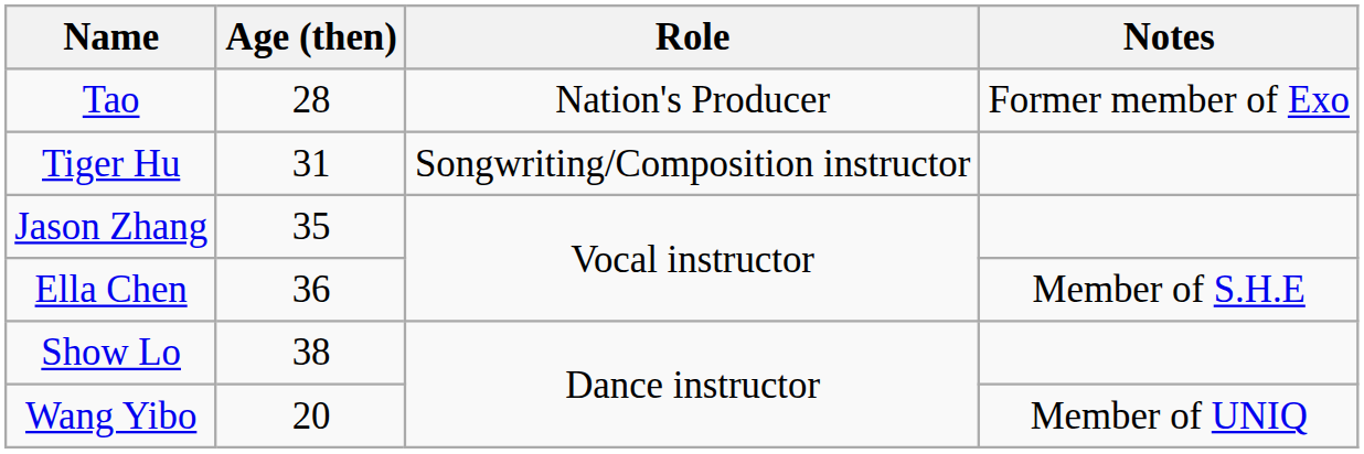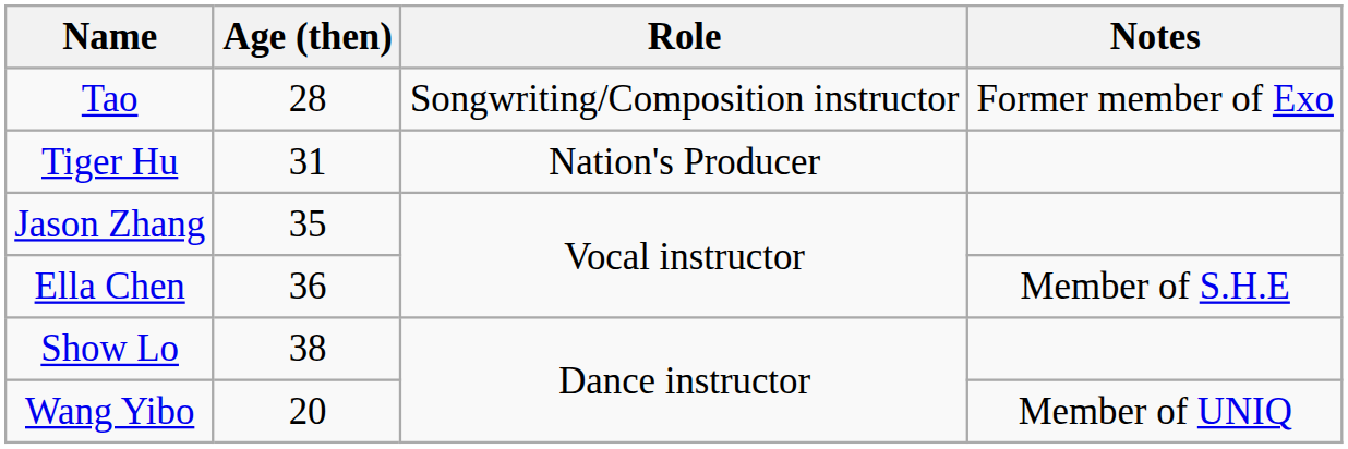 <table class="wikitable" style="font-size:95%; text-align:center;">
 <tr>
 <th>Name</th>
 <th>Age (then)</th>
 <th>Role</th>
 <th>Notes</th>
 </tr>
 <tr>
 <td><a href='#'>Tao</a></td>
 <td>28</td>
-<td>Nation's Producer</td>
+<td>Songwriting/Composition instructor</td>
 <td>Former member of <a href='#'>Exo</a></td>
 </tr>
 <tr>
 <td><a href='#'>Tiger Hu</a></td>
 <td>31</td>
-<td>Songwriting/Composition instructor</td>
+<td>Nation's Producer</td>
 <td></td>
 </tr>
 <tr>
 <td><a href='#'>Jason Zhang</a></td>
 <td>35</td>
 <td rowspan="2">Vocal instructor</td>
 <td></td>
 </tr>
 <tr>
 <td><a href='#'>Ella Chen</a></td>
 <td>36</td>
 <td>Member of <a href='#'>S.H.E</a></td>
 </tr>
 <tr>
 <td><a href='#'>Show Lo</a></td>
 <td>38</td>
 <td rowspan="2">Dance instructor</td>
 <td></td>
 </tr>
 <tr>
 <td><a href='#'>Wang Yibo</a></td>
 <td>20</td>
 <td>Member of <a href='#'>UNIQ</a></td>
 </tr>
 </table>
